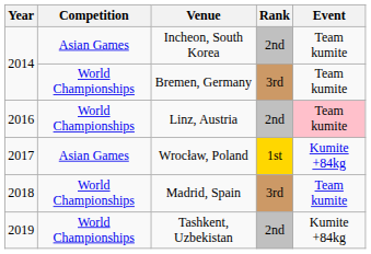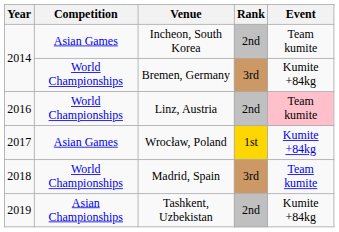 <table class="wikitable sortable" width=45% style="font-size:90%; text-align:center;">
 <tr>
 <th>Year</th>
 <th>Competition</th>
 <th>Venue</th>
 <th>Rank</th>
 <th>Event</th>
 </tr>
 <tr>
 <td rowspan=2>2014</td>
 <td><a href='#'>Asian Games</a></td>
 <td>Incheon, South Korea</td>
 <td bgcolor="silver">2nd</td>
 <td>Team kumite</td>
 </tr>
 <tr>
 <td><a href='#'>World Championships</a></td>
 <td>Bremen, Germany</td>
 <td bgcolor="cc9966">3rd</td>
-<td>Team kumite</td>
+<td>Kumite +84kg</td>
 </tr>
 <tr>
 <td>2016</td>
 <td><a href='#'>World Championships</a></td>
 <td>Linz, Austria</td>
 <td bgcolor="silver">2nd</td>
 <td style="background: pink;">Team kumite</td>
 </tr>
 <tr>
 <td>2017</td>
 <td><a href='#'>Asian Games</a></td>
 <td>Wrocław, Poland</td>
 <td bgcolor="gold">1st</td>
 <td><a href='#'>Kumite +84kg</a></td>
 </tr>
 <tr>
 <td>2018</td>
 <td><a href='#'>World Championships</a></td>
 <td>Madrid, Spain</td>
 <td bgcolor="cc9966">3rd</td>
 <td><a href='#'>Team kumite</a></td>
 </tr>
 <tr>
 <td>2019</td>
-<td><a href='#'>World Championships</a></td>
+<td><a href='#'>Asian Championships</a></td>
 <td>Tashkent, Uzbekistan</td>
 <td bgcolor="silver">2nd</td>
 <td>Kumite +84kg</td>
 </tr>
 </table>
